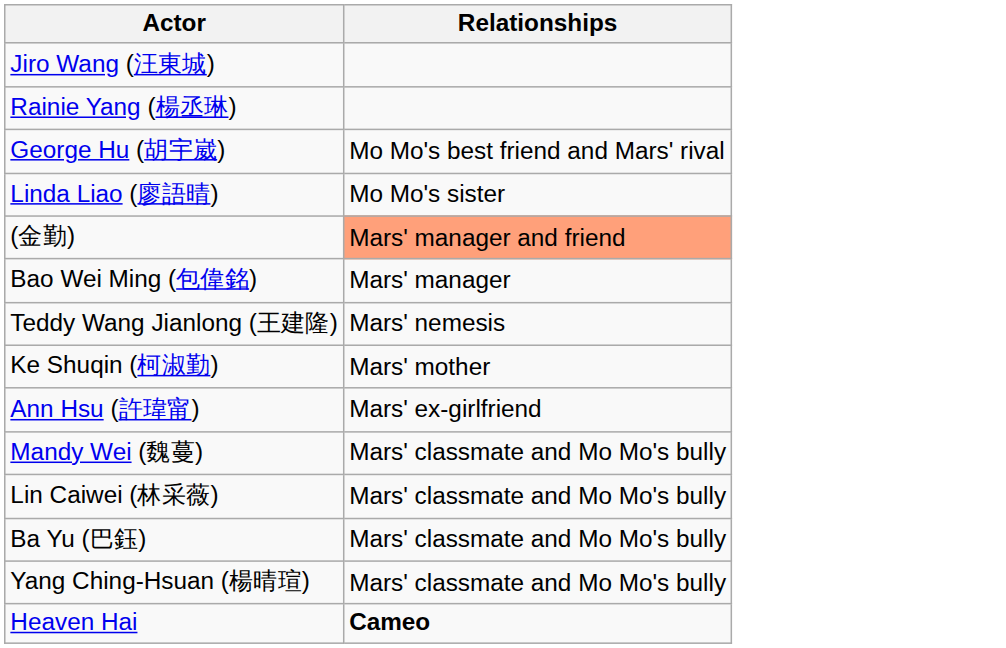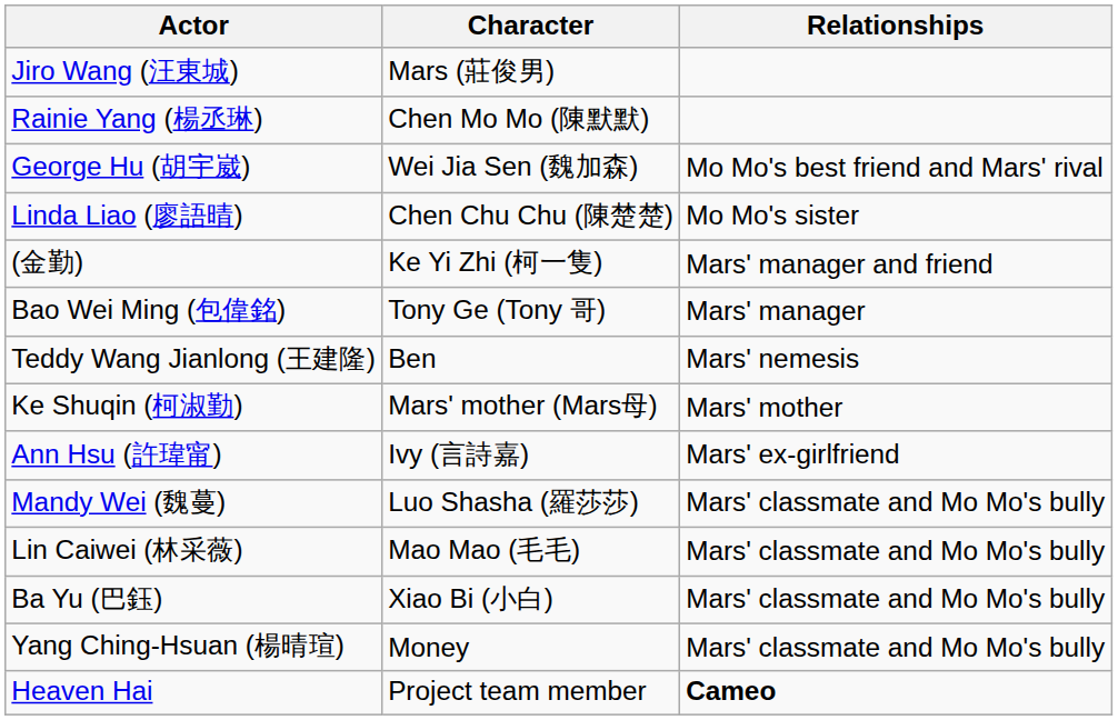 <table class="wikitable">
 <tr>
 <th>Actor</th>
+<th>Character</th>
 <th>Relationships</th>
 </tr>
 <tr>
 <td><a href='#'>Jiro Wang</a> (<a href='#'>汪東城</a>)</td>
+<td>Mars (莊俊男)</td>
 <td></td>
 </tr>
 <tr>
 <td><a href='#'>Rainie Yang</a> (<a href='#'>楊丞琳</a>)</td>
+<td>Chen Mo Mo (陳默默)</td>
 <td></td>
 </tr>
 <tr>
 <td><a href='#'>George Hu</a> (<a href='#'>胡宇崴</a>)</td>
+<td>Wei Jia Sen (魏加森)</td>
 <td>Mo Mo's best friend and Mars' rival</td>
 </tr>
 <tr>
 <td><a href='#'>Linda Liao</a> (<a href='#'>廖語晴</a>)</td>
+<td>Chen Chu Chu (陳楚楚)</td>
 <td>Mo Mo's sister</td>
 </tr>
 <tr>
 <td> (金勤)</td>
-<td style="background: lightsalmon;">Mars' manager and friend</td>
+<td>Ke Yi Zhi (柯一隻)</td>
+<td>Mars' manager and friend</td>
 </tr>
 <tr>
 <td>Bao Wei Ming (<a href='#'>包偉銘</a>)</td>
+<td>Tony Ge (Tony 哥)</td>
 <td>Mars' manager</td>
 </tr>
 <tr>
 <td>Teddy Wang Jianlong (王建隆)</td>
+<td>Ben</td>
 <td>Mars' nemesis</td>
 </tr>
 <tr>
 <td>Ke Shuqin (<a href='#'>柯淑勤</a>)</td>
+<td>Mars' mother (Mars母)</td>
 <td>Mars' mother</td>
 </tr>
 <tr>
 <td><a href='#'>Ann Hsu</a> (<a href='#'>許瑋甯</a>)</td>
+<td>Ivy (言詩嘉)</td>
 <td>Mars' ex-girlfriend</td>
 </tr>
 <tr>
 <td><a href='#'>Mandy Wei</a> (魏蔓)</td>
+<td>Luo Shasha (羅莎莎)</td>
 <td>Mars' classmate and Mo Mo's bully</td>
 </tr>
 <tr>
 <td>Lin Caiwei (林采薇)</td>
+<td>Mao Mao (毛毛)</td>
 <td>Mars' classmate and Mo Mo's bully</td>
 </tr>
 <tr>
 <td>Ba Yu (巴鈺)</td>
+<td>Xiao Bi (小白)</td>
 <td>Mars' classmate and Mo Mo's bully</td>
 </tr>
 <tr>
 <td>Yang Ching-Hsuan (楊晴瑄)</td>
+<td>Money</td>
 <td>Mars' classmate and Mo Mo's bully</td>
 </tr>
 <tr>
 <td><a href='#'>Heaven Hai</a></td>
+<td>Project team member</td>
 <td><strong>Cameo</strong></td>
 </tr>
 </table>
